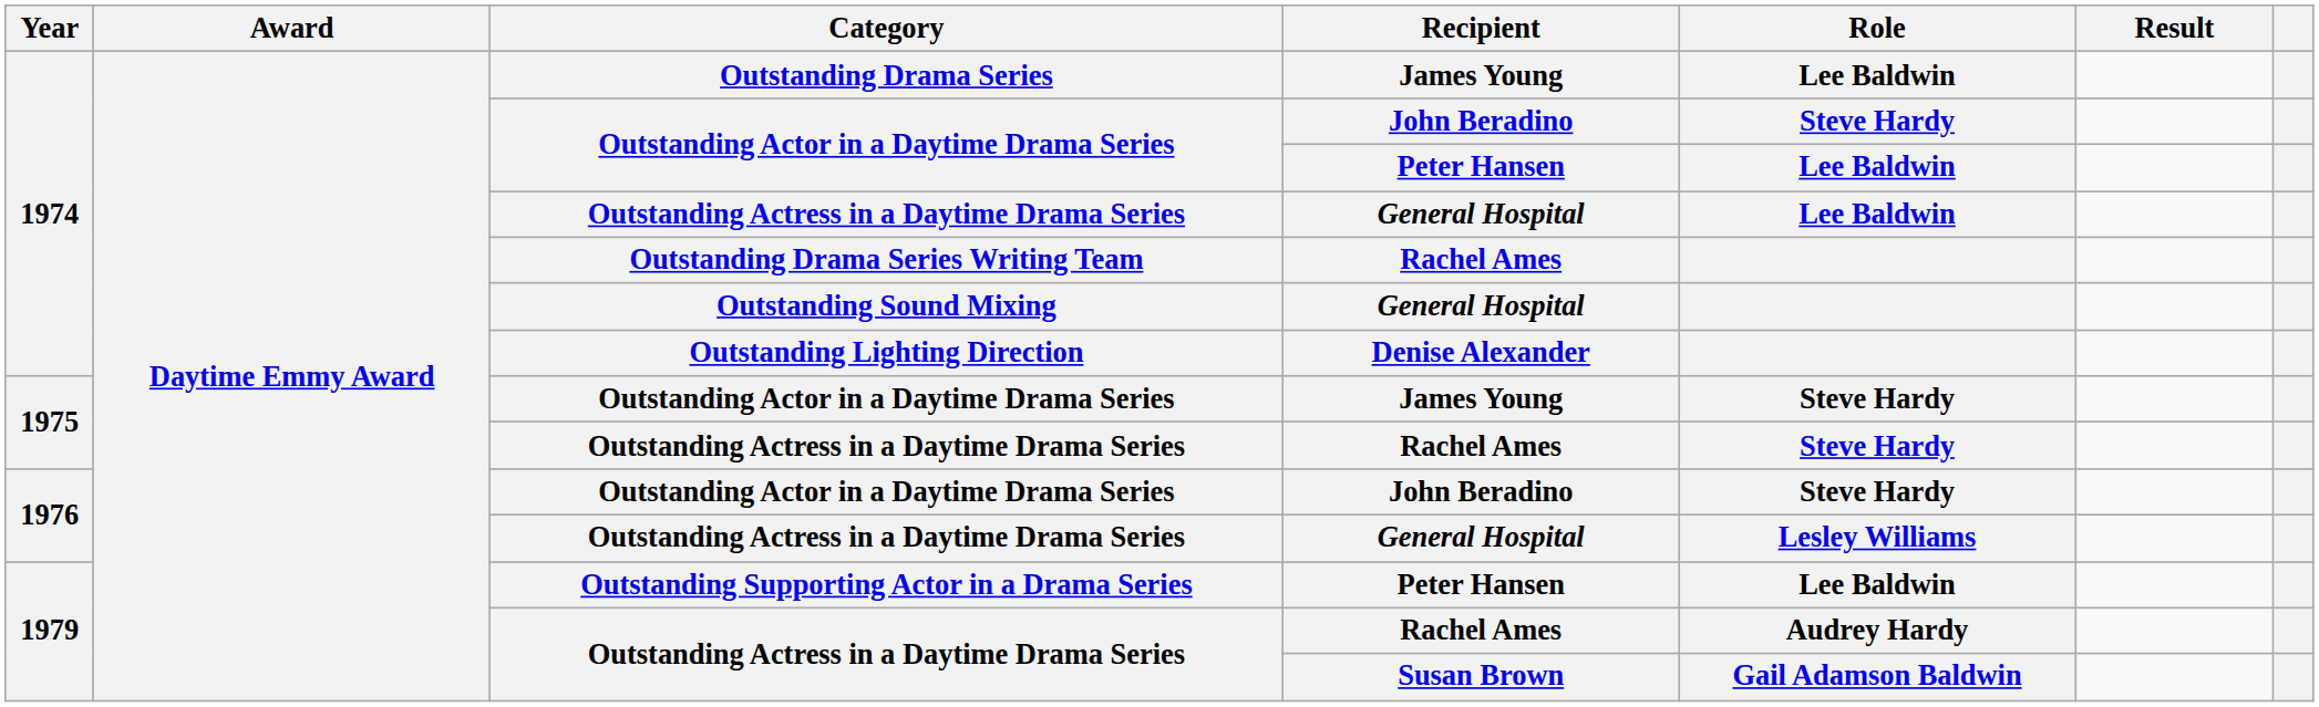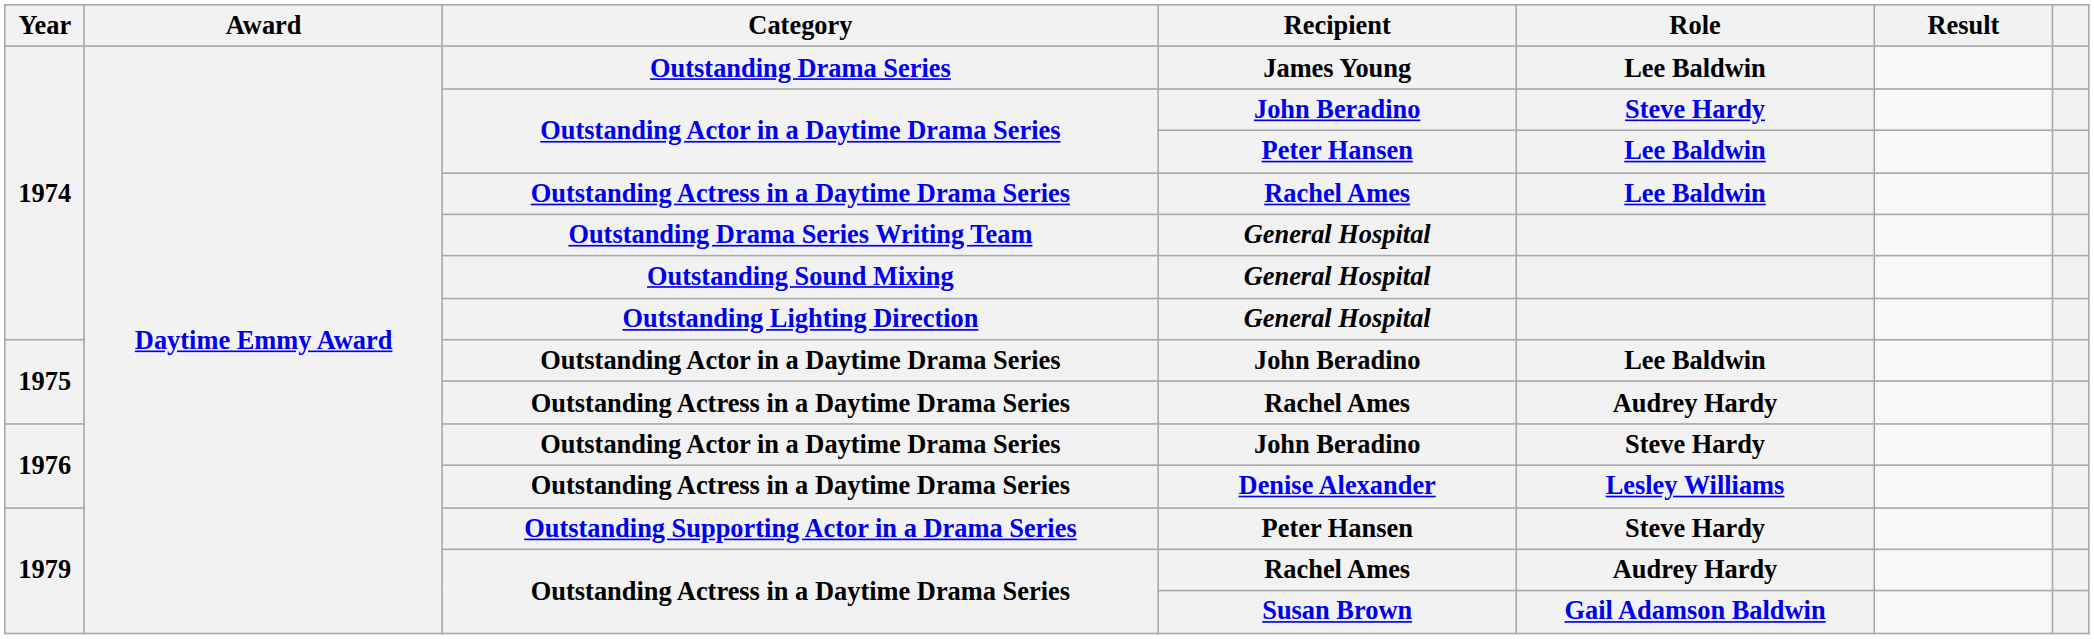 <table class="wikitable sortable plainrowheaders" style="width:100%;">
 <tr>
 <th scope="col" style="width:1%;">Year</th>
 <th scope="col" style="width:10%;">Award</th>
 <th scope="col" style="width:20%;">Category</th>
 <th scope="col" style="width:10%;">Recipient</th>
 <th scope="col" style="width:10%;">Role</th>
 <th scope="col" style="width:5%;">Result</th>
 <th scope="col" style="width:1%;" class="unsortable"></th>
 </tr>
 <tr>
 <th scope="row" rowspan="7" style="text-align:center">1974</th>
 <th scope="row" rowspan="15" style="text-align:center"><a href='#'>Daytime Emmy Award</a></th>
 <th scope="row" style="text-align:center"><a href='#'>Outstanding Drama Series</a></th>
 <th scope="row" style="text-align:center">James Young</th>
 <th scope="row" style="text-align:center">Lee Baldwin</th>
 <td></td>
 <th scope="row" style="text-align:center"></th>
 </tr>
 <tr>
 <th scope="row" rowspan="2" style="text-align:center"><a href='#'>Outstanding Actor in a Daytime Drama Series</a></th>
 <th scope="row" style="text-align:center"><a href='#'>John Beradino</a></th>
 <th scope="row" style="text-align:center"><a href='#'>Steve Hardy</a></th>
 <td></td>
 <th scope="row" style="text-align:center"></th>
 </tr>
 <tr>
 <th scope="row" style="text-align:center"><a href='#'>Peter Hansen</a></th>
 <th scope="row" style="text-align:center"><a href='#'>Lee Baldwin</a></th>
 <td></td>
 <th scope="row" style="text-align:center"></th>
 </tr>
 <tr>
 <th scope="row" style="text-align:center"><a href='#'>Outstanding Actress in a Daytime Drama Series</a></th>
-<th scope="row" style="text-align:center"><em>General Hospital</em></th>
+<th scope="row" style="text-align:center"><a href='#'>Rachel Ames</a></th>
 <th scope="row" style="text-align:center"><a href='#'>Lee Baldwin</a></th>
 <td></td>
 <th scope="row" style="text-align:center"></th>
 </tr>
 <tr>
 <th scope="row" style="text-align:center"><a href='#'>Outstanding Drama Series Writing Team</a></th>
-<th scope="row" style="text-align:center"><a href='#'>Rachel Ames</a></th>
+<th scope="row" style="text-align:center"><em>General Hospital</em></th>
 <th scope="row" style="text-align:center"></th>
 <td></td>
 <th scope="row" style="text-align:center"></th>
 </tr>
 <tr>
 <th scope="row" style="text-align:center"><a href='#'>Outstanding Sound Mixing</a></th>
 <th scope="row" style="text-align:center"><em>General Hospital</em></th>
 <th scope="row" style="text-align:center"></th>
 <td></td>
 <th scope="row" style="text-align:center"></th>
 </tr>
 <tr>
 <th scope="row" style="text-align:center"><a href='#'>Outstanding Lighting Direction</a></th>
-<th scope="row" style="text-align:center"><a href='#'>Denise Alexander</a></th>
+<th scope="row" style="text-align:center"><em>General Hospital</em></th>
 <th scope="row" style="text-align:center"></th>
 <td></td>
 <th scope="row" style="text-align:center"></th>
 </tr>
 <tr>
 <th scope="row" rowspan="2" style="text-align:center">1975</th>
 <th scope="row" style="text-align:center">Outstanding Actor in a Daytime Drama Series</th>
-<th scope="row" style="text-align:center">James Young</th>
-<th scope="row" style="text-align:center">Steve Hardy</th>
+<th scope="row" style="text-align:center">John Beradino</th>
+<th scope="row" style="text-align:center">Lee Baldwin</th>
 <td></td>
 <th scope="row" style="text-align:center"></th>
 </tr>
 <tr>
 <th scope="row" style="text-align:center">Outstanding Actress in a Daytime Drama Series</th>
 <th scope="row" style="text-align:center">Rachel Ames</th>
-<th scope="row" style="text-align:center"><a href='#'>Steve Hardy</a></th>
+<th scope="row" style="text-align:center">Audrey Hardy</th>
 <td></td>
 <th scope="row" style="text-align:center"></th>
 </tr>
 <tr>
 <th scope="row" rowspan="2" style="text-align:center">1976</th>
 <th scope="row" style="text-align:center">Outstanding Actor in a Daytime Drama Series</th>
 <th scope="row" style="text-align:center">John Beradino</th>
 <th scope="row" style="text-align:center">Steve Hardy</th>
 <td></td>
 <th scope="row" style="text-align:center"></th>
 </tr>
 <tr>
 <th scope="row" style="text-align:center">Outstanding Actress in a Daytime Drama Series</th>
-<th scope="row" style="text-align:center"><em>General Hospital</em></th>
+<th scope="row" style="text-align:center"><a href='#'>Denise Alexander</a></th>
 <th scope="row" style="text-align:center"><a href='#'>Lesley Williams</a></th>
 <td></td>
 <th scope="row" style="text-align:center"></th>
 </tr>
 <tr>
 <th scope="row" rowspan="3" style="text-align:center">1979</th>
 <th scope="row" style="text-align:center"><a href='#'>Outstanding Supporting Actor in a Drama Series</a></th>
 <th scope="row" style="text-align:center">Peter Hansen</th>
-<th scope="row" style="text-align:center">Lee Baldwin</th>
+<th scope="row" style="text-align:center">Steve Hardy</th>
 <td></td>
 <th scope="row" style="text-align:center"></th>
 </tr>
 <tr>
 <th scope="row" rowspan="2" style="text-align:center">Outstanding Actress in a Daytime Drama Series</th>
 <th scope="row" style="text-align:center">Rachel Ames</th>
 <th scope="row" style="text-align:center">Audrey Hardy</th>
 <td></td>
 <th scope="row" style="text-align:center"></th>
 </tr>
 <tr>
 <th scope="row" style="text-align:center"><a href='#'>Susan Brown</a></th>
 <th scope="row" style="text-align:center"><a href='#'>Gail Adamson Baldwin</a></th>
 <td></td>
 <th scope="row" style="text-align:center"></th>
 </tr>
 </table>
